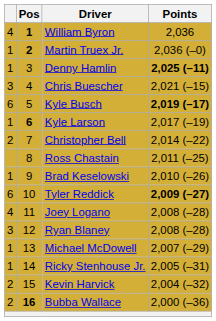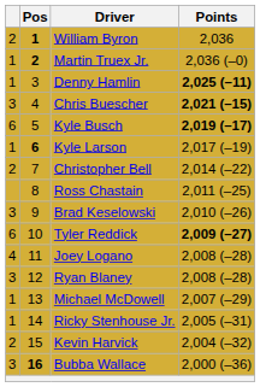 <table class="wikitable" style="font-size: 95%;">
 <tr>
 <th></th>
 <th>Pos</th>
 <th>Driver</th>
 <th>Points</th>
 </tr>
 <tr style="background:#D4AF37;">
-<td align="left"> 4</td>
+<td align="left"> 2</td>
 <td style="text-align:center;"><strong>1</strong></td>
 <td><a href='#'>William Byron</a></td>
 <td style="text-align:center;">2,036</td>
 </tr>
 <tr style="background:#D4AF37;">
 <td align="left"> 1</td>
 <td style="text-align:center;"><strong>2</strong></td>
 <td><a href='#'>Martin Truex Jr.</a></td>
 <td style="text-align:center;">2,036 (–0)</td>
 </tr>
 <tr style="background:#D4AF37;">
 <td align="left"> 1</td>
 <td style="text-align:center;">3</td>
 <td><a href='#'>Denny Hamlin</a></td>
 <td style="text-align:center;"><strong>2,025 (–11)</strong></td>
 </tr>
 <tr style="background:#D4AF37;">
 <td align="left"> 3</td>
 <td style="text-align:center;">4</td>
 <td><a href='#'>Chris Buescher</a></td>
-<td style="text-align:center;">2,021 (–15)</td>
+<td style="text-align:center;"><strong>2,021 (–15)</strong></td>
 </tr>
 <tr style="background:#D4AF37;">
 <td align="left"> 6</td>
 <td style="text-align:center;">5</td>
 <td><a href='#'>Kyle Busch</a></td>
 <td style="text-align:center;"><strong>2,019 (–17)</strong></td>
 </tr>
 <tr style="background:#D4AF37;">
 <td align="left"> 1</td>
 <td style="text-align:center;"><strong>6</strong></td>
 <td><a href='#'>Kyle Larson</a></td>
 <td style="text-align:center;">2,017 (–19)</td>
 </tr>
 <tr style="background:#D4AF37;">
 <td align="left"> 2</td>
 <td style="text-align:center;">7</td>
 <td><a href='#'>Christopher Bell</a></td>
 <td style="text-align:center;">2,014 (–22)</td>
 </tr>
 <tr style="background:#D4AF37;">
 <td align="left"></td>
 <td style="text-align:center;">8</td>
 <td><a href='#'>Ross Chastain</a></td>
 <td style="text-align:center;">2,011 (–25)</td>
 </tr>
 <tr style="background:#D4AF37;">
-<td align="left"> 1</td>
+<td align="left"> 3</td>
 <td style="text-align:center;">9</td>
 <td><a href='#'>Brad Keselowski</a></td>
 <td style="text-align:center;">2,010 (–26)</td>
 </tr>
 <tr style="background:#D4AF37;">
 <td align="left"> 6</td>
 <td style="text-align:center;">10</td>
 <td><a href='#'>Tyler Reddick</a></td>
 <td style="text-align:center;"><strong>2,009 (–27)</strong></td>
 </tr>
 <tr style="background:#D4AF37;">
 <td align="left"> 4</td>
 <td style="text-align:center;">11</td>
 <td><a href='#'>Joey Logano</a></td>
 <td style="text-align:center;">2,008 (–28)</td>
 </tr>
 <tr style="background:#D4AF37;">
 <td align="left"> 3</td>
 <td style="text-align:center;">12</td>
 <td><a href='#'>Ryan Blaney</a></td>
 <td style="text-align:center;">2,008 (–28)</td>
 </tr>
 <tr style="background:#D4AF37;">
 <td align="left"> 1</td>
 <td style="text-align:center;">13</td>
 <td><a href='#'>Michael McDowell</a></td>
 <td style="text-align:center;">2,007 (–29)</td>
 </tr>
 <tr style="background:#D4AF37;">
 <td align="left"> 1</td>
 <td style="text-align:center;">14</td>
 <td><a href='#'>Ricky Stenhouse Jr.</a></td>
 <td style="text-align:center;">2,005 (–31)</td>
 </tr>
 <tr style="background:#D4AF37;">
 <td align="left"> 2</td>
 <td style="text-align:center;">15</td>
 <td><a href='#'>Kevin Harvick</a></td>
 <td style="text-align:center;">2,004 (–32)</td>
 </tr>
 <tr style="background:#D4AF37;">
-<td align="left"> 2</td>
+<td align="left"> 3</td>
 <td style="text-align:center;"><strong>16</strong></td>
 <td><a href='#'>Bubba Wallace</a></td>
 <td style="text-align:center;">2,000 (–36)</td>
 </tr>
 <tr class="sortbottom">
 <th colspan="9"></th>
 </tr>
 </table>
